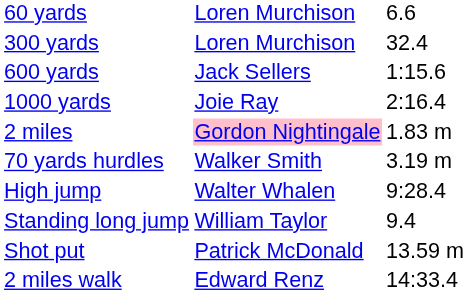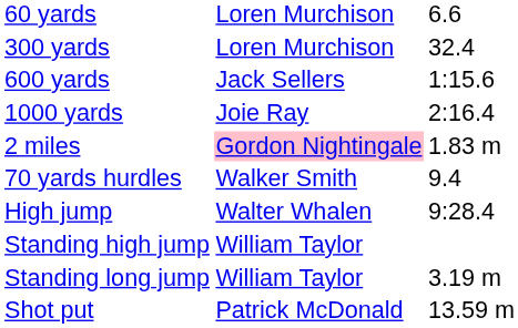 <table>
 <tr>
 <td><a href='#'>60 yards</a></td>
 <td><a href='#'>Loren Murchison</a></td>
 <td>6.6</td>
 <td></td>
 <td></td>
 <td></td>
 <td></td>
 </tr>
 <tr>
 <td><a href='#'>300 yards</a></td>
 <td><a href='#'>Loren Murchison</a></td>
 <td>32.4</td>
 <td></td>
 <td></td>
 <td></td>
 <td></td>
 </tr>
 <tr>
 <td><a href='#'>600 yards</a></td>
 <td><a href='#'>Jack Sellers</a></td>
 <td>1:15.6</td>
 <td></td>
 <td></td>
 <td></td>
 <td></td>
 </tr>
 <tr>
 <td><a href='#'>1000 yards</a></td>
 <td><a href='#'>Joie Ray</a></td>
 <td>2:16.4</td>
 <td></td>
 <td></td>
 <td></td>
 <td></td>
 </tr>
 <tr>
 <td><a href='#'>2 miles</a></td>
 <td style="background: pink;"><a href='#'>Gordon Nightingale</a></td>
 <td>1.83 m</td>
 <td></td>
 <td></td>
 <td></td>
 <td></td>
 </tr>
 <tr>
 <td><a href='#'>70 yards hurdles</a></td>
 <td><a href='#'>Walker Smith</a></td>
-<td>3.19 m</td>
+<td>9.4</td>
 <td></td>
 <td></td>
 <td></td>
 <td></td>
 </tr>
 <tr>
 <td><a href='#'>High jump</a></td>
 <td><a href='#'>Walter Whalen</a></td>
 <td>9:28.4</td>
 <td></td>
 <td></td>
 <td></td>
 <td></td>
 </tr>
 <tr>
+<td><a href='#'>Standing high jump</a></td>
+<td><a href='#'>William Taylor</a></td>
+<td></td>
+<td></td>
+<td></td>
+<td></td>
+<td></td>
+</tr>
+<tr>
 <td><a href='#'>Standing long jump</a></td>
 <td><a href='#'>William Taylor</a></td>
-<td>9.4</td>
+<td>3.19 m</td>
 <td></td>
 <td></td>
 <td></td>
 <td></td>
 </tr>
 <tr>
 <td><a href='#'>Shot put</a></td>
 <td><a href='#'>Patrick McDonald</a></td>
 <td>13.59 m</td>
 <td></td>
 <td></td>
 <td></td>
 <td></td>
 </tr>
-<tr>
-<td><a href='#'>2 miles walk</a></td>
-<td><a href='#'>Edward Renz</a></td>
-<td>14:33.4</td>
-<td></td>
-<td></td>
-<td></td>
-<td></td>
-</tr>
 </table>
